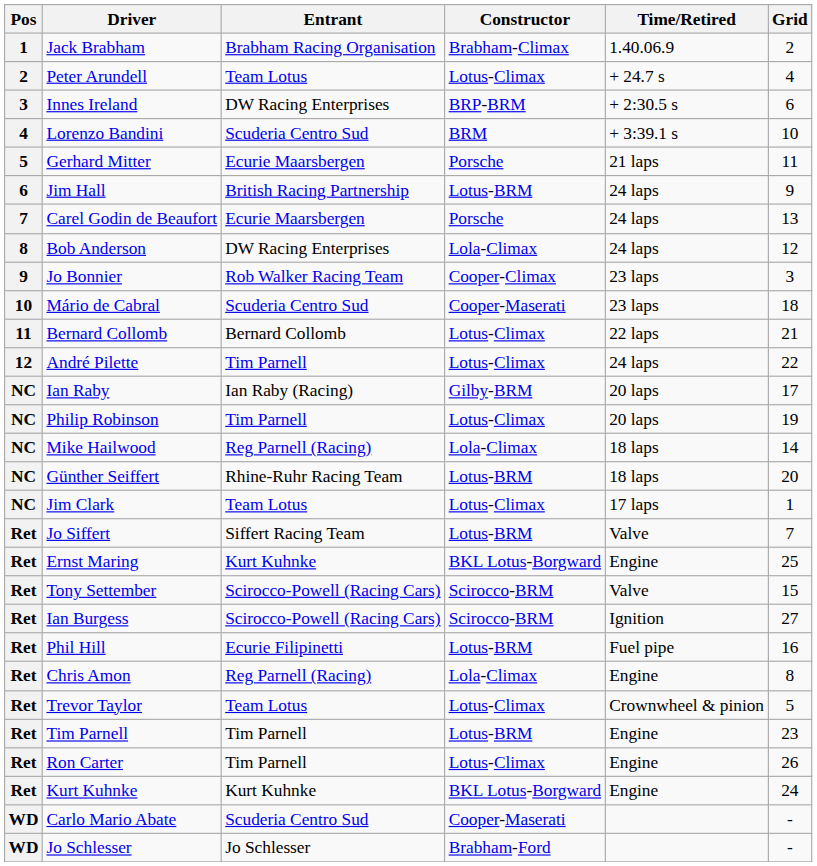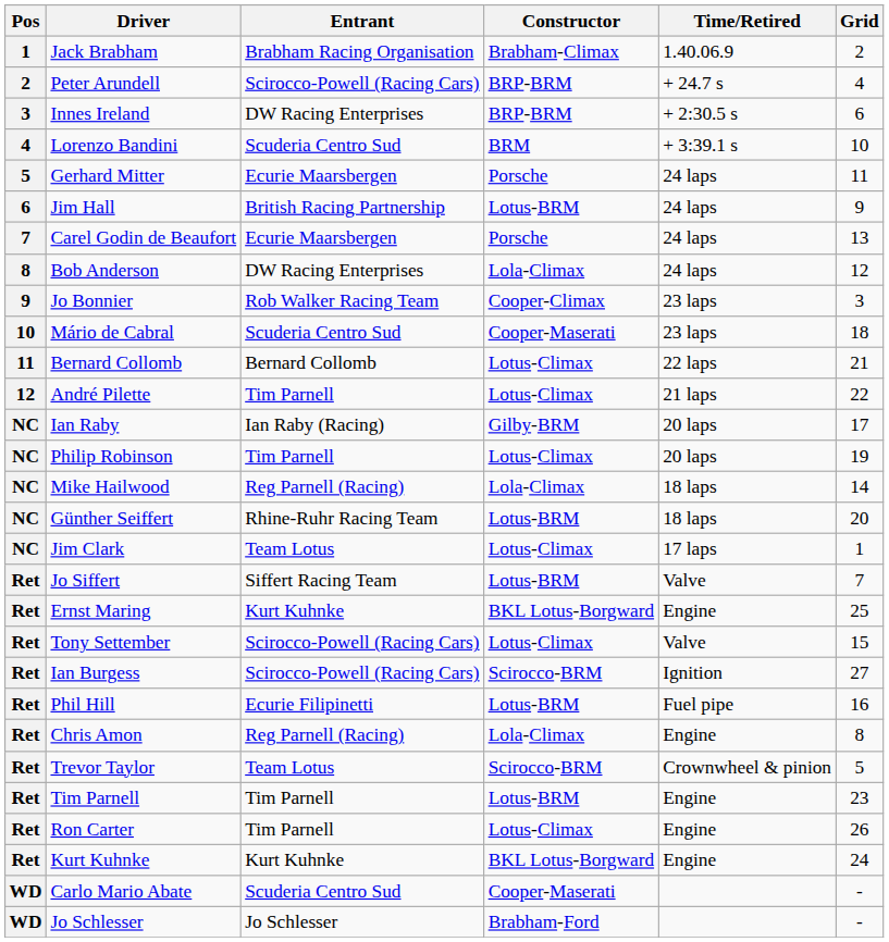 <table class="wikitable" style="font-size: 95%;">
 <tr>
 <th>Pos</th>
 <th>Driver</th>
 <th>Entrant</th>
 <th>Constructor</th>
 <th>Time/Retired</th>
 <th>Grid</th>
 </tr>
 <tr>
 <th>1</th>
 <td> <a href='#'>Jack Brabham</a></td>
 <td><a href='#'>Brabham Racing Organisation</a></td>
 <td><a href='#'>Brabham</a>-<a href='#'>Climax</a></td>
 <td>1.40.06.9</td>
 <td style="text-align:center">2</td>
 </tr>
 <tr>
 <th>2</th>
 <td> <a href='#'>Peter Arundell</a></td>
-<td><a href='#'>Team Lotus</a></td>
-<td><a href='#'>Lotus</a>-<a href='#'>Climax</a></td>
+<td><a href='#'>Scirocco-Powell (Racing Cars)</a></td>
+<td><a href='#'>BRP</a>-<a href='#'>BRM</a></td>
 <td>+ 24.7 s</td>
 <td style="text-align:center">4</td>
 </tr>
 <tr>
 <th>3</th>
 <td> <a href='#'>Innes Ireland</a></td>
 <td>DW Racing Enterprises</td>
 <td><a href='#'>BRP</a>-<a href='#'>BRM</a></td>
 <td>+ 2:30.5 s</td>
 <td style="text-align:center">6</td>
 </tr>
 <tr>
 <th>4</th>
 <td> <a href='#'>Lorenzo Bandini</a></td>
 <td><a href='#'>Scuderia Centro Sud</a></td>
 <td><a href='#'>BRM</a></td>
 <td>+ 3:39.1 s</td>
 <td style="text-align:center">10</td>
 </tr>
 <tr>
 <th>5</th>
 <td> <a href='#'>Gerhard Mitter</a></td>
 <td><a href='#'>Ecurie Maarsbergen</a></td>
 <td><a href='#'>Porsche</a></td>
-<td>21 laps</td>
+<td>24 laps</td>
 <td style="text-align:center">11</td>
 </tr>
 <tr>
 <th>6</th>
 <td> <a href='#'>Jim Hall</a></td>
 <td><a href='#'>British Racing Partnership</a></td>
 <td><a href='#'>Lotus</a>-<a href='#'>BRM</a></td>
 <td>24 laps</td>
 <td style="text-align:center">9</td>
 </tr>
 <tr>
 <th>7</th>
 <td> <a href='#'>Carel Godin de Beaufort</a></td>
 <td><a href='#'>Ecurie Maarsbergen</a></td>
 <td><a href='#'>Porsche</a></td>
 <td>24 laps</td>
 <td style="text-align:center">13</td>
 </tr>
 <tr>
 <th>8</th>
 <td> <a href='#'>Bob Anderson</a></td>
 <td>DW Racing Enterprises</td>
 <td><a href='#'>Lola</a>-<a href='#'>Climax</a></td>
 <td>24 laps</td>
 <td style="text-align:center">12</td>
 </tr>
 <tr>
 <th>9</th>
 <td> <a href='#'>Jo Bonnier</a></td>
 <td><a href='#'>Rob Walker Racing Team</a></td>
 <td><a href='#'>Cooper</a>-<a href='#'>Climax</a></td>
 <td>23 laps</td>
 <td style="text-align:center">3</td>
 </tr>
 <tr>
 <th>10</th>
 <td> <a href='#'>Mário de Cabral</a></td>
 <td><a href='#'>Scuderia Centro Sud</a></td>
 <td><a href='#'>Cooper</a>-<a href='#'>Maserati</a></td>
 <td>23 laps</td>
 <td style="text-align:center">18</td>
 </tr>
 <tr>
 <th>11</th>
 <td> <a href='#'>Bernard Collomb</a></td>
 <td>Bernard Collomb</td>
 <td><a href='#'>Lotus</a>-<a href='#'>Climax</a></td>
 <td>22 laps</td>
 <td style="text-align:center">21</td>
 </tr>
 <tr>
 <th>12</th>
 <td> <a href='#'>André Pilette</a></td>
 <td><a href='#'>Tim Parnell</a></td>
 <td><a href='#'>Lotus</a>-<a href='#'>Climax</a></td>
-<td>24 laps</td>
+<td>21 laps</td>
 <td style="text-align:center">22</td>
 </tr>
 <tr>
 <th>NC</th>
 <td> <a href='#'>Ian Raby</a></td>
 <td>Ian Raby (Racing)</td>
 <td><a href='#'>Gilby</a>-<a href='#'>BRM</a></td>
 <td>20 laps</td>
 <td style="text-align:center">17</td>
 </tr>
 <tr>
 <th>NC</th>
 <td> <a href='#'>Philip Robinson</a></td>
 <td><a href='#'>Tim Parnell</a></td>
 <td><a href='#'>Lotus</a>-<a href='#'>Climax</a></td>
 <td>20 laps</td>
 <td style="text-align:center">19</td>
 </tr>
 <tr>
 <th>NC</th>
 <td> <a href='#'>Mike Hailwood</a></td>
 <td><a href='#'>Reg Parnell (Racing)</a></td>
 <td><a href='#'>Lola</a>-<a href='#'>Climax</a></td>
 <td>18 laps</td>
 <td style="text-align:center">14</td>
 </tr>
 <tr>
 <th>NC</th>
 <td> <a href='#'>Günther Seiffert</a></td>
 <td>Rhine-Ruhr Racing Team</td>
 <td><a href='#'>Lotus</a>-<a href='#'>BRM</a></td>
 <td>18 laps</td>
 <td style="text-align:center">20</td>
 </tr>
 <tr>
 <th>NC</th>
 <td> <a href='#'>Jim Clark</a></td>
 <td><a href='#'>Team Lotus</a></td>
 <td><a href='#'>Lotus</a>-<a href='#'>Climax</a></td>
 <td>17 laps</td>
 <td style="text-align:center">1</td>
 </tr>
 <tr>
 <th>Ret</th>
 <td> <a href='#'>Jo Siffert</a></td>
 <td>Siffert Racing Team</td>
 <td><a href='#'>Lotus</a>-<a href='#'>BRM</a></td>
 <td>Valve</td>
 <td style="text-align:center">7</td>
 </tr>
 <tr>
 <th>Ret</th>
 <td> <a href='#'>Ernst Maring</a></td>
 <td><a href='#'>Kurt Kuhnke</a></td>
 <td><a href='#'>BKL Lotus</a>-<a href='#'>Borgward</a></td>
 <td>Engine</td>
 <td style="text-align:center">25</td>
 </tr>
 <tr>
 <th>Ret</th>
 <td> <a href='#'>Tony Settember</a></td>
 <td><a href='#'>Scirocco-Powell (Racing Cars)</a></td>
-<td><a href='#'>Scirocco</a>-<a href='#'>BRM</a></td>
+<td><a href='#'>Lotus</a>-<a href='#'>Climax</a></td>
 <td>Valve</td>
 <td style="text-align:center">15</td>
 </tr>
 <tr>
 <th>Ret</th>
 <td> <a href='#'>Ian Burgess</a></td>
 <td><a href='#'>Scirocco-Powell (Racing Cars)</a></td>
 <td><a href='#'>Scirocco</a>-<a href='#'>BRM</a></td>
 <td>Ignition</td>
 <td style="text-align:center">27</td>
 </tr>
 <tr>
 <th>Ret</th>
 <td> <a href='#'>Phil Hill</a></td>
 <td><a href='#'>Ecurie Filipinetti</a></td>
 <td><a href='#'>Lotus</a>-<a href='#'>BRM</a></td>
 <td>Fuel pipe</td>
 <td style="text-align:center">16</td>
 </tr>
 <tr>
 <th>Ret</th>
 <td> <a href='#'>Chris Amon</a></td>
 <td><a href='#'>Reg Parnell (Racing)</a></td>
 <td><a href='#'>Lola</a>-<a href='#'>Climax</a></td>
 <td>Engine</td>
 <td style="text-align:center">8</td>
 </tr>
 <tr>
 <th>Ret</th>
 <td> <a href='#'>Trevor Taylor</a></td>
 <td><a href='#'>Team Lotus</a></td>
-<td><a href='#'>Lotus</a>-<a href='#'>Climax</a></td>
+<td><a href='#'>Scirocco</a>-<a href='#'>BRM</a></td>
 <td>Crownwheel & pinion</td>
 <td style="text-align:center">5</td>
 </tr>
 <tr>
 <th>Ret</th>
 <td> <a href='#'>Tim Parnell</a></td>
 <td>Tim Parnell</td>
 <td><a href='#'>Lotus</a>-<a href='#'>BRM</a></td>
 <td>Engine</td>
 <td style="text-align:center">23</td>
 </tr>
 <tr>
 <th>Ret</th>
 <td> <a href='#'>Ron Carter</a></td>
 <td>Tim Parnell</td>
 <td><a href='#'>Lotus</a>-<a href='#'>Climax</a></td>
 <td>Engine</td>
 <td style="text-align:center">26</td>
 </tr>
 <tr>
 <th>Ret</th>
 <td> <a href='#'>Kurt Kuhnke</a></td>
 <td>Kurt Kuhnke</td>
 <td><a href='#'>BKL Lotus</a>-<a href='#'>Borgward</a></td>
 <td>Engine</td>
 <td style="text-align:center">24</td>
 </tr>
 <tr>
 <th>WD</th>
 <td> <a href='#'>Carlo Mario Abate</a></td>
 <td><a href='#'>Scuderia Centro Sud</a></td>
 <td><a href='#'>Cooper</a>-<a href='#'>Maserati</a></td>
 <td></td>
 <td style="text-align:center">-</td>
 </tr>
 <tr>
 <th>WD</th>
 <td> <a href='#'>Jo Schlesser</a></td>
 <td>Jo Schlesser</td>
 <td><a href='#'>Brabham</a>-<a href='#'>Ford</a></td>
 <td></td>
 <td style="text-align:center">-</td>
 </tr>
 </table>
